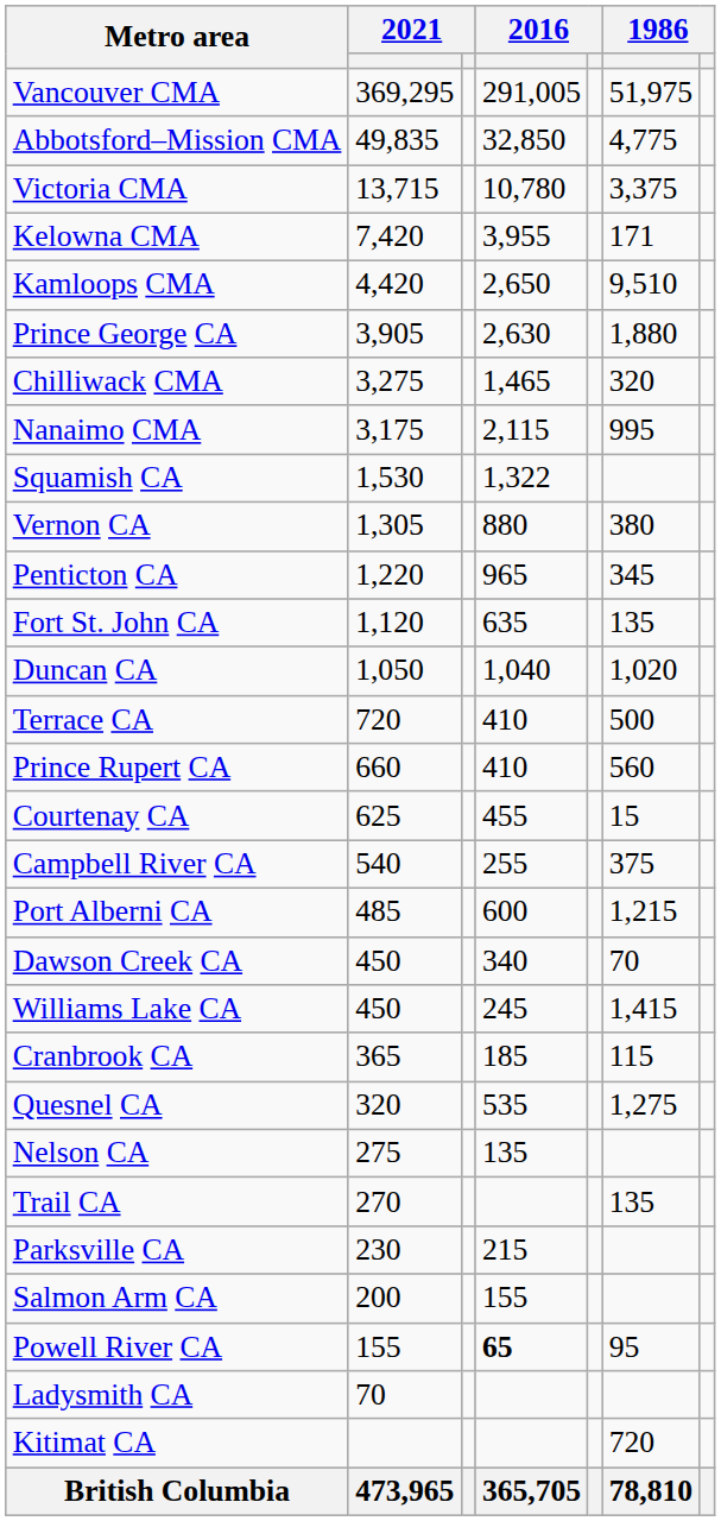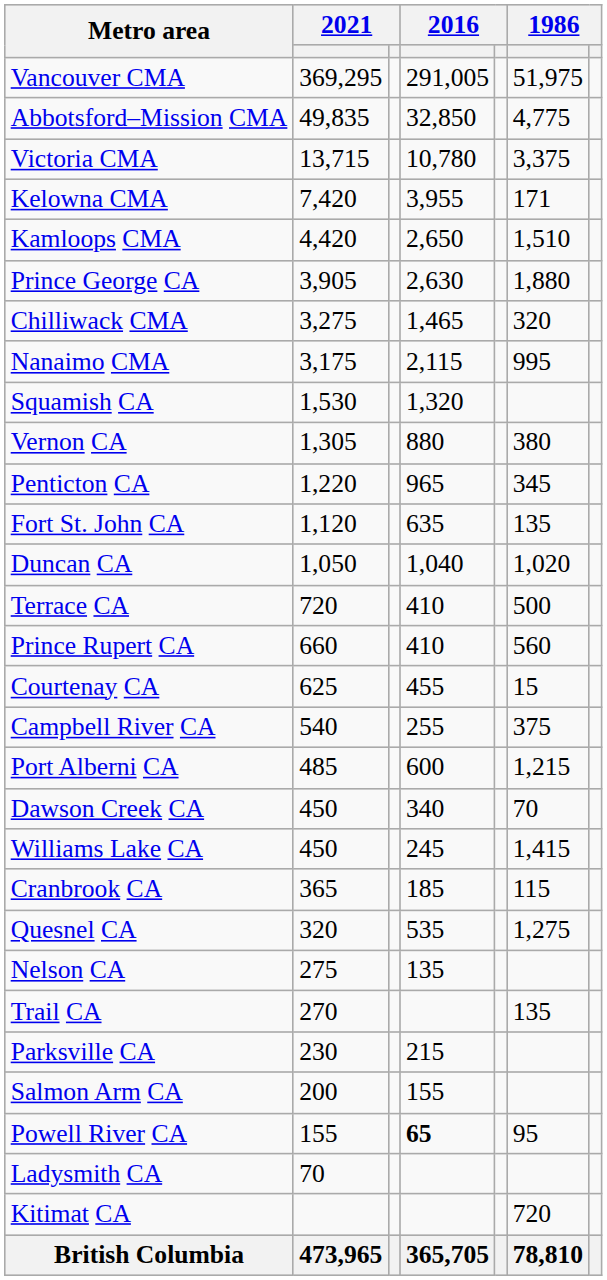 <table class="wikitable collapsible sortable">
 <tr>
 <th rowspan="2">Metro area</th>
 <th colspan="2"><a href='#'>2021</a></th>
 <th colspan="2"><a href='#'>2016</a></th>
 <th colspan="2"><a href='#'>1986</a></th>
 </tr>
 <tr>
 <th><a href='#'></a></th>
 <th></th>
 <th></th>
 <th></th>
 <th></th>
 <th></th>
 </tr>
 <tr>
 <td><a href='#'>Vancouver CMA</a></td>
 <td>369,295</td>
 <td></td>
 <td>291,005</td>
 <td></td>
 <td>51,975</td>
 <td></td>
 </tr>
 <tr>
 <td><a href='#'>Abbotsford–Mission</a> <a href='#'>CMA</a></td>
 <td>49,835</td>
 <td></td>
 <td>32,850</td>
 <td></td>
 <td>4,775</td>
 <td></td>
 </tr>
 <tr>
 <td><a href='#'>Victoria CMA</a></td>
 <td>13,715</td>
 <td></td>
 <td>10,780</td>
 <td></td>
 <td>3,375</td>
 <td></td>
 </tr>
 <tr>
 <td><a href='#'>Kelowna CMA</a></td>
 <td>7,420</td>
 <td></td>
 <td>3,955</td>
 <td></td>
 <td>171</td>
 <td></td>
 </tr>
 <tr>
 <td><a href='#'>Kamloops</a> <a href='#'>CMA</a></td>
 <td>4,420</td>
 <td></td>
 <td>2,650</td>
 <td></td>
-<td>9,510</td>
+<td>1,510</td>
 <td></td>
 </tr>
 <tr>
 <td><a href='#'>Prince George</a> <a href='#'>CA</a></td>
 <td>3,905</td>
 <td></td>
 <td>2,630</td>
 <td></td>
 <td>1,880</td>
 <td></td>
 </tr>
 <tr>
 <td><a href='#'>Chilliwack</a> <a href='#'>CMA</a></td>
 <td>3,275</td>
 <td></td>
 <td>1,465</td>
 <td></td>
 <td>320</td>
 <td></td>
 </tr>
 <tr>
 <td><a href='#'>Nanaimo</a> <a href='#'>CMA</a></td>
 <td>3,175</td>
 <td></td>
 <td>2,115</td>
 <td></td>
 <td>995</td>
 <td></td>
 </tr>
 <tr>
 <td><a href='#'>Squamish</a> <a href='#'>CA</a></td>
 <td>1,530</td>
 <td></td>
-<td>1,322</td>
+<td>1,320</td>
 <td></td>
 <td></td>
 <td></td>
 </tr>
 <tr>
 <td><a href='#'>Vernon</a> <a href='#'>CA</a></td>
 <td>1,305</td>
 <td></td>
 <td>880</td>
 <td></td>
 <td>380</td>
 <td></td>
 </tr>
 <tr>
 <td><a href='#'>Penticton</a> <a href='#'>CA</a></td>
 <td>1,220</td>
 <td></td>
 <td>965</td>
 <td></td>
 <td>345</td>
 <td></td>
 </tr>
 <tr>
 <td><a href='#'>Fort St. John</a> <a href='#'>CA</a></td>
 <td>1,120</td>
 <td></td>
 <td>635</td>
 <td></td>
 <td>135</td>
 <td></td>
 </tr>
 <tr>
 <td><a href='#'>Duncan</a> <a href='#'>CA</a></td>
 <td>1,050</td>
 <td></td>
 <td>1,040</td>
 <td></td>
 <td>1,020</td>
 <td></td>
 </tr>
 <tr>
 <td><a href='#'>Terrace</a> <a href='#'>CA</a></td>
 <td>720</td>
 <td></td>
 <td>410</td>
 <td></td>
 <td>500</td>
 <td></td>
 </tr>
 <tr>
 <td><a href='#'>Prince Rupert</a> <a href='#'>CA</a></td>
 <td>660</td>
 <td></td>
 <td>410</td>
 <td></td>
 <td>560</td>
 <td></td>
 </tr>
 <tr>
 <td><a href='#'>Courtenay</a> <a href='#'>CA</a></td>
 <td>625</td>
 <td></td>
 <td>455</td>
 <td></td>
 <td>15</td>
 <td></td>
 </tr>
 <tr>
 <td><a href='#'>Campbell River</a> <a href='#'>CA</a></td>
 <td>540</td>
 <td></td>
 <td>255</td>
 <td></td>
 <td>375</td>
 <td></td>
 </tr>
 <tr>
 <td><a href='#'>Port Alberni</a> <a href='#'>CA</a></td>
 <td>485</td>
 <td></td>
 <td>600</td>
 <td></td>
 <td>1,215</td>
 <td></td>
 </tr>
 <tr>
 <td><a href='#'>Dawson Creek</a> <a href='#'>CA</a></td>
 <td>450</td>
 <td></td>
 <td>340</td>
 <td></td>
 <td>70</td>
 <td></td>
 </tr>
 <tr>
 <td><a href='#'>Williams Lake</a> <a href='#'>CA</a></td>
 <td>450</td>
 <td></td>
 <td>245</td>
 <td></td>
 <td>1,415</td>
 <td></td>
 </tr>
 <tr>
 <td><a href='#'>Cranbrook</a> <a href='#'>CA</a></td>
 <td>365</td>
 <td></td>
 <td>185</td>
 <td></td>
 <td>115</td>
 <td></td>
 </tr>
 <tr>
 <td><a href='#'>Quesnel</a> <a href='#'>CA</a></td>
 <td>320</td>
 <td></td>
 <td>535</td>
 <td></td>
 <td>1,275</td>
 <td></td>
 </tr>
 <tr>
 <td><a href='#'>Nelson</a> <a href='#'>CA</a></td>
 <td>275</td>
 <td></td>
 <td>135</td>
 <td></td>
 <td></td>
 <td></td>
 </tr>
 <tr>
 <td><a href='#'>Trail</a> <a href='#'>CA</a></td>
 <td>270</td>
 <td></td>
 <td></td>
 <td></td>
 <td>135</td>
 <td></td>
 </tr>
 <tr>
 <td><a href='#'>Parksville</a> <a href='#'>CA</a></td>
 <td>230</td>
 <td></td>
 <td>215</td>
 <td></td>
 <td></td>
 <td></td>
 </tr>
 <tr>
 <td><a href='#'>Salmon Arm</a> <a href='#'>CA</a></td>
 <td>200</td>
 <td></td>
 <td>155</td>
 <td></td>
 <td></td>
 <td></td>
 </tr>
 <tr>
 <td><a href='#'>Powell River</a> <a href='#'>CA</a></td>
 <td>155</td>
 <td></td>
 <td><strong>65</strong></td>
 <td></td>
 <td>95</td>
 <td></td>
 </tr>
 <tr>
 <td><a href='#'>Ladysmith</a> <a href='#'>CA</a></td>
 <td>70</td>
 <td></td>
 <td></td>
 <td></td>
 <td></td>
 <td></td>
 </tr>
 <tr>
 <td><a href='#'>Kitimat</a> <a href='#'>CA</a></td>
 <td></td>
 <td></td>
 <td></td>
 <td></td>
 <td>720</td>
 <td></td>
 </tr>
 <tr>
 <th>British Columbia</th>
 <th>473,965</th>
 <th></th>
 <th>365,705</th>
 <th></th>
 <th>78,810</th>
 <th></th>
 </tr>
 </table>
